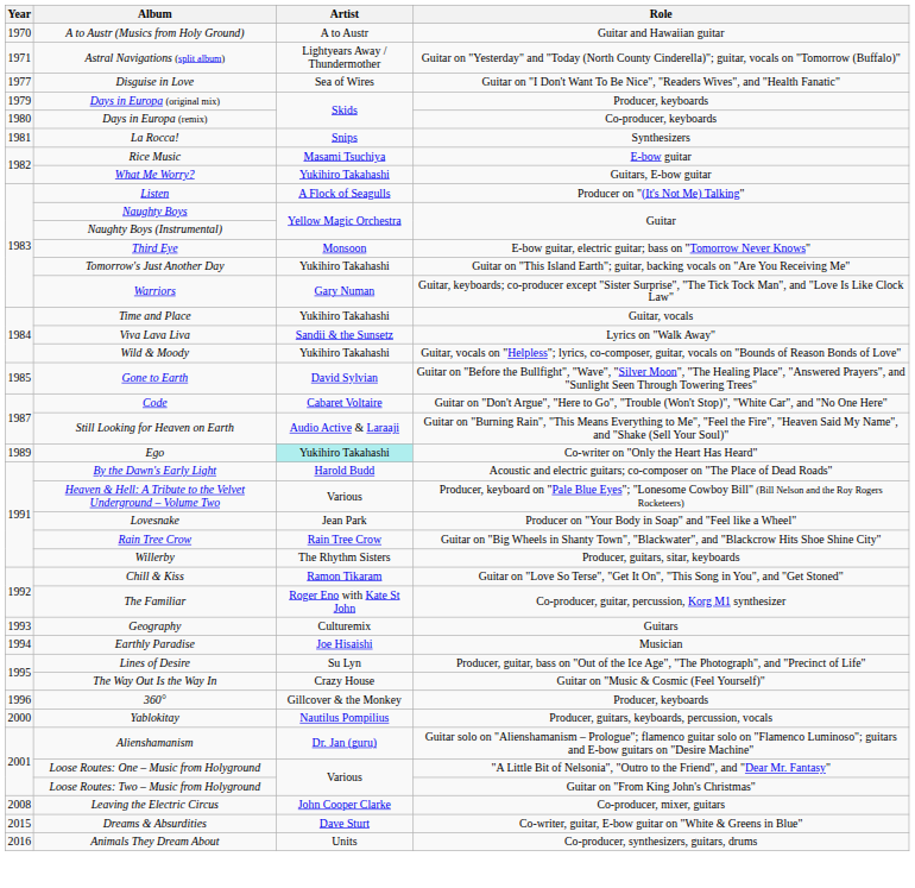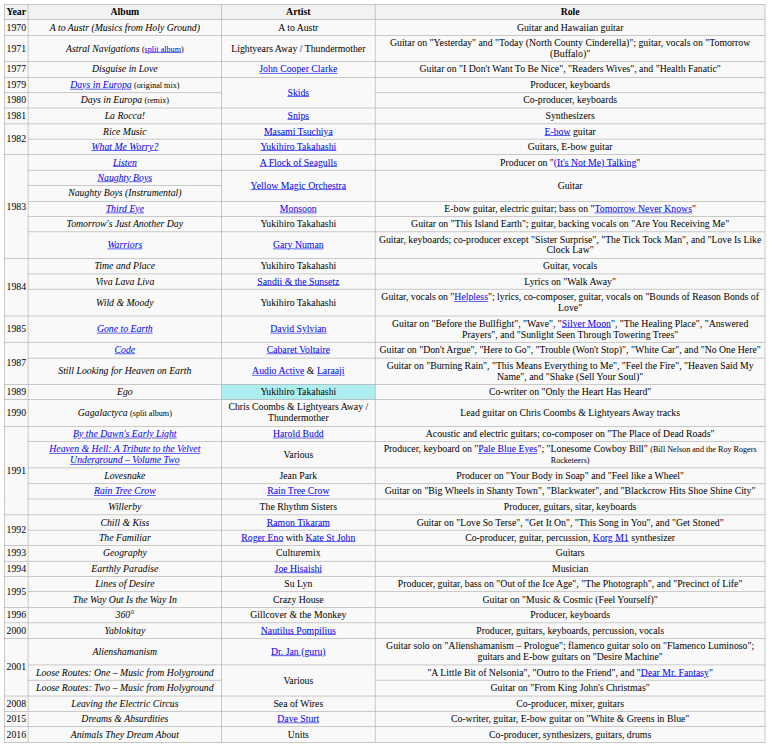 <table class="wikitable plainrowheaders" style="text-align:center;">
 <tr>
 <th scope="col">Year</th>
 <th scope="col">Album</th>
 <th scope="col">Artist</th>
 <th scope="col">Role</th>
 </tr>
 <tr>
 <td>1970</td>
 <td><em>A to Austr (Musics from Holy Ground)</em></td>
 <td>A to Austr</td>
 <td>Guitar and Hawaiian guitar</td>
 </tr>
 <tr>
 <td>1971</td>
 <td><em>Astral Navigations</em> <small>(<a href='#'>split album</a>)</small></td>
 <td>Lightyears Away / Thundermother</td>
 <td>Guitar on "Yesterday" and "Today (North County Cinderella)"; guitar, vocals on "Tomorrow (Buffalo)"</td>
 </tr>
 <tr>
 <td>1977</td>
 <td><em>Disguise in Love</em></td>
-<td>Sea of Wires</td>
+<td><a href='#'>John Cooper Clarke</a></td>
 <td>Guitar on "I Don't Want To Be Nice", "Readers Wives", and "Health Fanatic"</td>
 </tr>
 <tr>
 <td>1979</td>
 <td><em><a href='#'>Days in Europa</a></em> <small>(original mix)</small></td>
 <td rowspan="2"><a href='#'>Skids</a></td>
 <td>Producer, keyboards</td>
 </tr>
 <tr>
 <td>1980</td>
 <td><em>Days in Europa</em> <small>(remix)</small></td>
 <td>Co-producer, keyboards</td>
 </tr>
 <tr>
 <td>1981</td>
 <td><em>La Rocca!</em></td>
 <td><a href='#'>Snips</a></td>
 <td>Synthesizers</td>
 </tr>
 <tr>
 <td rowspan="2">1982</td>
 <td><em>Rice Music</em></td>
 <td><a href='#'>Masami Tsuchiya</a></td>
 <td><a href='#'>E-bow</a> guitar</td>
 </tr>
 <tr>
 <td><em><a href='#'>What Me Worry?</a></em></td>
 <td><a href='#'>Yukihiro Takahashi</a></td>
 <td>Guitars, E-bow guitar</td>
 </tr>
 <tr>
 <td rowspan="6">1983</td>
 <td><em><a href='#'>Listen</a></em></td>
 <td><a href='#'>A Flock of Seagulls</a></td>
 <td>Producer on "<a href='#'>(It's Not Me) Talking</a>"</td>
 </tr>
 <tr>
 <td><em><a href='#'>Naughty Boys</a></em></td>
 <td rowspan="2"><a href='#'>Yellow Magic Orchestra</a></td>
 <td rowspan="2">Guitar</td>
 </tr>
 <tr>
 <td><em>Naughty Boys (Instrumental)</em></td>
 </tr>
 <tr>
 <td><em><a href='#'>Third Eye</a></em></td>
 <td><a href='#'>Monsoon</a></td>
 <td>E-bow guitar, electric guitar; bass on "<a href='#'>Tomorrow Never Knows</a>"</td>
 </tr>
 <tr>
 <td><em>Tomorrow's Just Another Day</em></td>
 <td>Yukihiro Takahashi</td>
 <td>Guitar on "This Island Earth"; guitar, backing vocals on "Are You Receiving Me"</td>
 </tr>
 <tr>
 <td><em><a href='#'>Warriors</a></em></td>
 <td><a href='#'>Gary Numan</a></td>
 <td>Guitar, keyboards; co-producer except "Sister Surprise", "The Tick Tock Man", and "Love Is Like Clock Law"</td>
 </tr>
 <tr>
 <td rowspan="3">1984</td>
 <td><em>Time and Place</em></td>
 <td>Yukihiro Takahashi</td>
 <td>Guitar, vocals</td>
 </tr>
 <tr>
 <td><em>Viva Lava Liva</em></td>
 <td><a href='#'>Sandii & the Sunsetz</a></td>
 <td>Lyrics on "Walk Away"</td>
 </tr>
 <tr>
 <td><em>Wild & Moody</em></td>
 <td>Yukihiro Takahashi</td>
 <td>Guitar, vocals on "<a href='#'>Helpless</a>"; lyrics, co-composer, guitar, vocals on "Bounds of Reason Bonds of Love"</td>
 </tr>
 <tr>
 <td>1985</td>
 <td><em><a href='#'>Gone to Earth</a></em></td>
 <td><a href='#'>David Sylvian</a></td>
 <td>Guitar on "Before the Bullfight", "Wave", "<a href='#'>Silver Moon</a>", "The Healing Place", "Answered Prayers", and "Sunlight Seen Through Towering Trees"</td>
 </tr>
 <tr>
 <td rowspan="2">1987</td>
 <td><em><a href='#'>Code</a></em></td>
 <td><a href='#'>Cabaret Voltaire</a></td>
 <td>Guitar on "Don't Argue", "Here to Go", "Trouble (Won't Stop)", "White Car", and "No One Here"</td>
 </tr>
 <tr>
 <td><em>Still Looking for Heaven on Earth</em></td>
 <td><a href='#'>Audio Active</a> & <a href='#'>Laraaji</a></td>
 <td>Guitar on "Burning Rain", "This Means Everything to Me", "Feel the Fire", "Heaven Said My Name", and "Shake (Sell Your Soul)"</td>
 </tr>
 <tr>
 <td>1989</td>
 <td><em>Ego</em></td>
 <td style="background: paleturquoise;">Yukihiro Takahashi</td>
 <td>Co-writer on "Only the Heart Has Heard"</td>
 </tr>
 <tr>
+<td>1990</td>
+<td><em>Gagalactyca</em> <small>(split album)</small></td>
+<td>Chris Coombs & Lightyears Away / Thundermother</td>
+<td>Lead guitar on Chris Coombs & Lightyears Away tracks</td>
+</tr>
+<tr>
 <td rowspan="5">1991</td>
 <td><em><a href='#'>By the Dawn's Early Light</a></em></td>
 <td><a href='#'>Harold Budd</a></td>
 <td>Acoustic and electric guitars; co-composer on "The Place of Dead Roads"</td>
 </tr>
 <tr>
 <td><em><a href='#'>Heaven & Hell: A Tribute to the Velvet Underground – Volume Two</a></em></td>
 <td>Various</td>
 <td>Producer, keyboard on "<a href='#'>Pale Blue Eyes</a>"; "Lonesome Cowboy Bill" <small>(Bill Nelson and the Roy Rogers Rocketeers)</small></td>
 </tr>
 <tr>
 <td><em>Lovesnake</em></td>
 <td>Jean Park</td>
 <td>Producer on  "Your Body in Soap" and "Feel like a Wheel"</td>
 </tr>
 <tr>
 <td><em><a href='#'>Rain Tree Crow</a></em></td>
 <td><a href='#'>Rain Tree Crow</a></td>
 <td>Guitar on "Big Wheels in Shanty Town", "Blackwater", and "Blackcrow Hits Shoe Shine City"</td>
 </tr>
 <tr>
 <td><em>Willerby</em></td>
 <td>The Rhythm Sisters</td>
 <td>Producer, guitars, sitar, keyboards</td>
 </tr>
 <tr>
 <td rowspan="2">1992</td>
 <td><em>Chill & Kiss</em></td>
 <td><a href='#'>Ramon Tikaram</a></td>
 <td>Guitar on "Love So Terse", "Get It On", "This Song in You", and "Get Stoned"</td>
 </tr>
 <tr>
 <td><em>The Familiar</em></td>
 <td><a href='#'>Roger Eno</a> with <a href='#'>Kate St John</a></td>
 <td>Co-producer, guitar, percussion, <a href='#'>Korg M1</a> synthesizer</td>
 </tr>
 <tr>
 <td>1993</td>
 <td><em>Geography</em></td>
 <td>Culturemix</td>
 <td>Guitars</td>
 </tr>
 <tr>
 <td>1994</td>
 <td><em>Earthly Paradise</em></td>
 <td><a href='#'>Joe Hisaishi</a></td>
 <td>Musician</td>
 </tr>
 <tr>
 <td rowspan="2">1995</td>
 <td><em>Lines of Desire</em></td>
 <td>Su Lyn</td>
 <td>Producer, guitar, bass on "Out of the Ice Age", "The Photograph", and "Precinct of Life"</td>
 </tr>
 <tr>
 <td><em>The Way Out Is the Way In</em></td>
 <td>Crazy House</td>
 <td>Guitar on "Music & Cosmic (Feel Yourself)"</td>
 </tr>
 <tr>
 <td>1996</td>
 <td><em>360°</em></td>
 <td>Gillcover & the Monkey</td>
 <td>Producer, keyboards</td>
 </tr>
 <tr>
 <td>2000</td>
 <td><em>Yablokitay</em></td>
 <td><a href='#'>Nautilus Pompilius</a></td>
 <td>Producer, guitars, keyboards, percussion, vocals</td>
 </tr>
 <tr>
 <td rowspan="3">2001</td>
 <td><em>Alienshamanism</em></td>
 <td><a href='#'>Dr. Jan (guru)</a></td>
 <td>Guitar solo on "Alienshamanism – Prologue"; flamenco guitar solo on "Flamenco Luminoso"; guitars and E-bow guitars on "Desire Machine"</td>
 </tr>
 <tr>
 <td><em>Loose Routes: One – Music from Holyground</em></td>
 <td rowspan="2">Various</td>
 <td>"A Little Bit of Nelsonia", "Outro to the Friend", and "<a href='#'>Dear Mr. Fantasy</a>"</td>
 </tr>
 <tr>
 <td><em>Loose Routes: Two – Music from Holyground</em></td>
 <td>Guitar on "From King John's Christmas"</td>
 </tr>
 <tr>
 <td>2008</td>
 <td><em>Leaving the Electric Circus</em></td>
-<td><a href='#'>John Cooper Clarke</a></td>
+<td>Sea of Wires</td>
 <td>Co-producer, mixer, guitars</td>
 </tr>
 <tr>
 <td>2015</td>
 <td><em>Dreams & Absurdities</em></td>
 <td><a href='#'>Dave Sturt</a></td>
 <td>Co-writer, guitar, E-bow guitar on "White & Greens in Blue"</td>
 </tr>
 <tr>
 <td>2016</td>
 <td><em>Animals They Dream About</em></td>
 <td>Units</td>
 <td>Co-producer, synthesizers, guitars, drums</td>
 </tr>
 </table>
